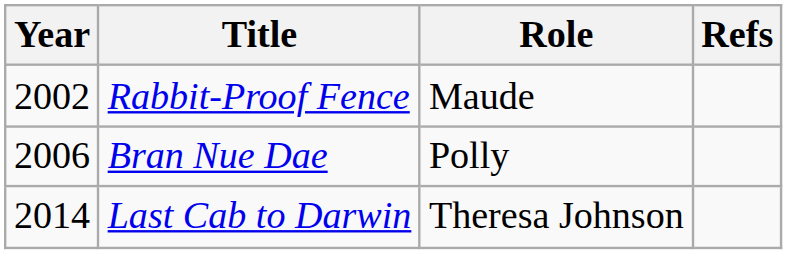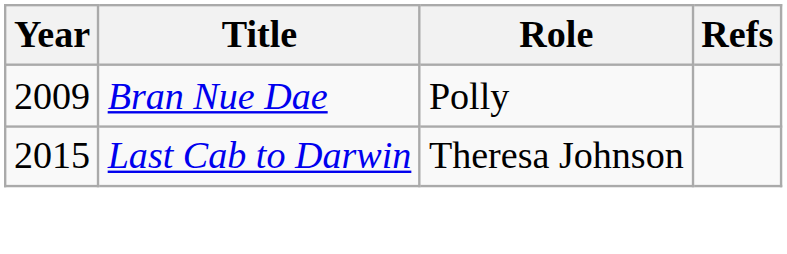 <table class="wikitable sortable">
 <tr>
 <th>Year</th>
 <th>Title</th>
 <th>Role</th>
 <th class="unsortable">Refs</th>
 </tr>
 <tr>
-<td>2002</td>
-<td><em><a href='#'>Rabbit-Proof Fence</a></em></td>
-<td>Maude</td>
-<td></td>
-</tr>
-<tr>
-<td>2006</td>
+<td>2009</td>
 <td><em><a href='#'>Bran Nue Dae</a></em></td>
 <td>Polly</td>
 <td></td>
 </tr>
 <tr>
-<td>2014</td>
+<td>2015</td>
 <td><em><a href='#'>Last Cab to Darwin</a></em></td>
 <td>Theresa Johnson</td>
 <td></td>
 </tr>
 </table>
